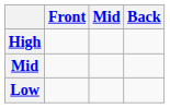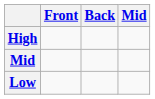 <table class="wikitable" style="text-align:center;">
 <tr>
 <th></th>
 <th><a href='#'>Front</a></th>
+<th><a href='#'>Back</a></th>
 <th><a href='#'>Mid</a></th>
-<th><a href='#'>Back</a></th>
 </tr>
 <tr>
 <th><a href='#'>High</a></th>
 <td></td>
 <td></td>
 <td></td>
 </tr>
 <tr>
 <th><a href='#'>Mid</a></th>
 <td></td>
 <td></td>
 <td></td>
 </tr>
 <tr>
 <th><a href='#'>Low</a></th>
 <td></td>
 <td></td>
 <td></td>
 </tr>
 </table>
